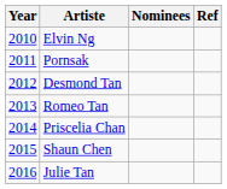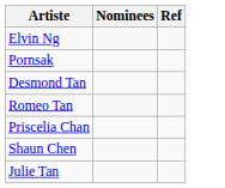 <table class="wikitable sortable">
 <tr>
-<th>Year</th>
 <th>Artiste</th>
 <th>Nominees</th>
 <th>Ref</th>
 </tr>
 <tr>
-<td style="text-align:center;"><a href='#'>2010</a></td>
 <td><a href='#'>Elvin Ng</a></td>
 <td></td>
 <td></td>
 </tr>
 <tr>
-<td style="text-align:center;"><a href='#'>2011</a></td>
 <td><a href='#'>Pornsak</a></td>
 <td></td>
 <td></td>
 </tr>
 <tr>
-<td style="text-align:center;"><a href='#'>2012</a></td>
 <td><a href='#'>Desmond Tan</a></td>
 <td></td>
 <td></td>
 </tr>
 <tr>
-<td style="text-align:center;"><a href='#'>2013</a></td>
 <td><a href='#'>Romeo Tan</a></td>
 <td></td>
 <td></td>
 </tr>
 <tr>
-<td style="text-align:center;"><a href='#'>2014</a></td>
 <td><a href='#'>Priscelia Chan</a></td>
 <td></td>
 <td></td>
 </tr>
 <tr>
-<td style="text-align:center;"><a href='#'>2015</a></td>
 <td><a href='#'>Shaun Chen</a></td>
 <td></td>
 <td></td>
 </tr>
 <tr>
-<td style="text-align:center;"><a href='#'>2016</a></td>
 <td><a href='#'>Julie Tan</a></td>
 <td></td>
 <td></td>
 </tr>
 </table>
